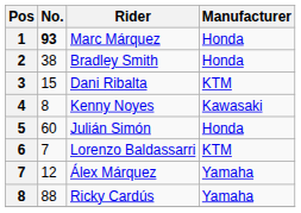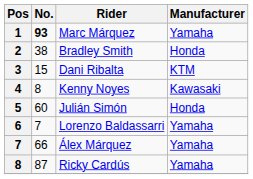 <table class="wikitable" style="font-size:95%">
 <tr>
 <th>Pos</th>
 <th>No.</th>
 <th>Rider</th>
 <th>Manufacturer</th>
 </tr>
 <tr>
 <th>1</th>
 <td><strong>93</strong></td>
 <td> <a href='#'>Marc Márquez</a></td>
-<td><a href='#'>Honda</a></td>
+<td><a href='#'>Yamaha</a></td>
 </tr>
 <tr>
 <th>2</th>
 <td>38</td>
 <td> <a href='#'>Bradley Smith</a></td>
 <td><a href='#'>Honda</a></td>
 </tr>
 <tr>
 <th>3</th>
 <td>15</td>
 <td> <a href='#'>Dani Ribalta</a></td>
 <td><a href='#'>KTM</a></td>
 </tr>
 <tr>
 <th>4</th>
 <td>8</td>
 <td> <a href='#'>Kenny Noyes</a></td>
 <td><a href='#'>Kawasaki</a></td>
 </tr>
 <tr>
 <th>5</th>
 <td>60</td>
 <td> <a href='#'>Julián Simón</a></td>
 <td><a href='#'>Honda</a></td>
 </tr>
 <tr>
 <th>6</th>
 <td>7</td>
 <td> <a href='#'>Lorenzo Baldassarri</a></td>
-<td><a href='#'>KTM</a></td>
+<td><a href='#'>Yamaha</a></td>
 </tr>
 <tr>
 <th>7</th>
-<td>12</td>
+<td>66</td>
 <td> <a href='#'>Álex Márquez</a></td>
 <td><a href='#'>Yamaha</a></td>
 </tr>
 <tr>
 <th>8</th>
-<td>88</td>
+<td>87</td>
 <td> <a href='#'>Ricky Cardús</a></td>
 <td><a href='#'>Yamaha</a></td>
 </tr>
 <tr>
 </tr>
 </table>
